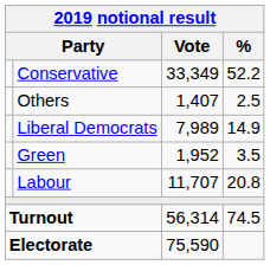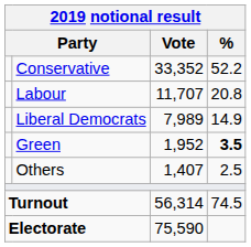 <table class="wikitable">
 <tr>
 <th colspan="4"><a href='#'>2019</a> <a href='#'>notional result</a></th>
 </tr>
 <tr>
 <th bgcolor="#DDDDFF" width="130px" colspan="2">Party</th>
 <th bgcolor="#DDDDFF" width="50px">Vote</th>
 <th bgcolor="#DDDDFF" width="30px">%</th>
 </tr>
 <tr>
 <td></td>
 <td><a href='#'>Conservative</a></td>
-<td align=right>33,349</td>
+<td align=right>33,352</td>
 <td align=right>52.2</td>
 </tr>
 <tr>
 <td></td>
-<td>Others</td>
-<td align=right>1,407</td>
-<td align=right>2.5</td>
+<td><a href='#'>Labour</a></td>
+<td align=right>11,707</td>
+<td align=right>20.8</td>
 </tr>
 <tr>
 <td></td>
 <td><a href='#'>Liberal Democrats</a></td>
 <td align=right>7,989</td>
 <td align=right>14.9</td>
 </tr>
 <tr>
 <td></td>
 <td><a href='#'>Green</a></td>
 <td align=right>1,952</td>
-<td align=right>3.5</td>
+<td align=right><strong>3.5</strong></td>
 </tr>
 <tr>
 <td></td>
-<td><a href='#'>Labour</a></td>
-<td align=right>11,707</td>
-<td align=right>20.8</td>
+<td>Others</td>
+<td align=right>1,407</td>
+<td align=right>2.5</td>
 </tr>
 <tr>
 <td colspan="4" bgcolor="#EAECF0"></td>
 </tr>
 <tr>
 <td colspan="2"><strong>Turnout</strong></td>
 <td align=right>56,314</td>
 <td align=right>74.5</td>
 </tr>
 <tr>
 <td colspan="2"><strong>Electorate</strong></td>
 <td align=right>75,590</td>
 </tr>
 </table>
